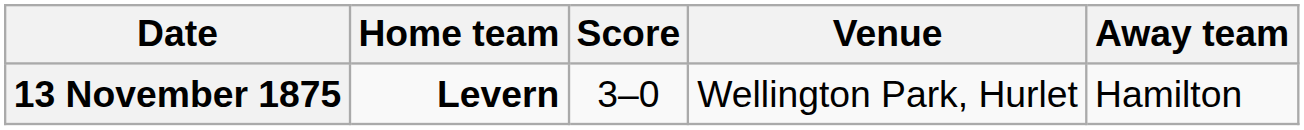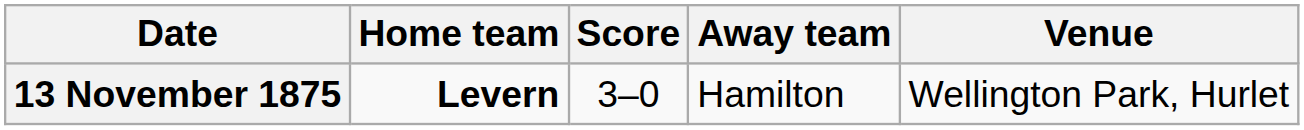 <table class="wikitable football-result-list" style="max-width: 80em; text-align: center">
 <tr>
 <th scope="col">Date</th>
 <th scope="col">Home team</th>
 <th scope="col">Score</th>
+<th scope="col">Away team</th>
 <th scope="col">Venue</th>
-<th scope="col">Away team</th>
 </tr>
 <tr>
 <th scope="row">13 November 1875</th>
 <td align=right><strong>Levern</strong></td>
 <td>3–0</td>
+<td align=left>Hamilton</td>
 <td align=left>Wellington Park, Hurlet</td>
-<td align=left>Hamilton</td>
 </tr>
 </table>
